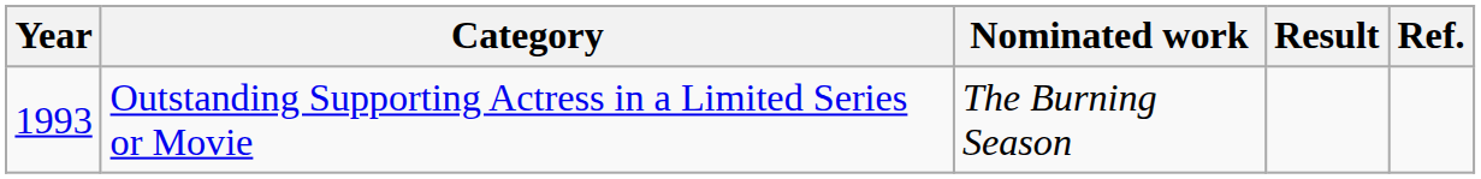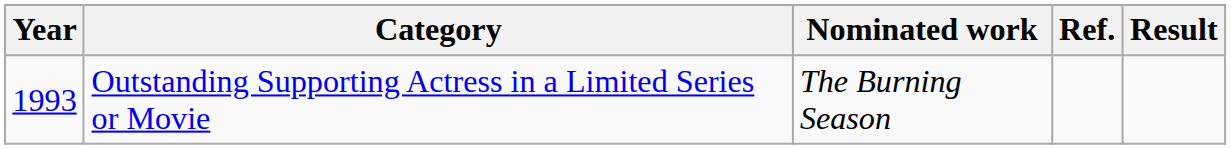 <table class="wikitable sortable">
 <tr>
 <th>Year</th>
 <th>Category</th>
 <th>Nominated work</th>
+<th>Ref.</th>
 <th>Result</th>
-<th>Ref.</th>
 </tr>
 <tr>
 <td><a href='#'>1993</a></td>
 <td><a href='#'>Outstanding Supporting Actress in a Limited Series or Movie</a></td>
 <td><em>The Burning Season</em></td>
 <td></td>
 <td></td>
 </tr>
 </table>
